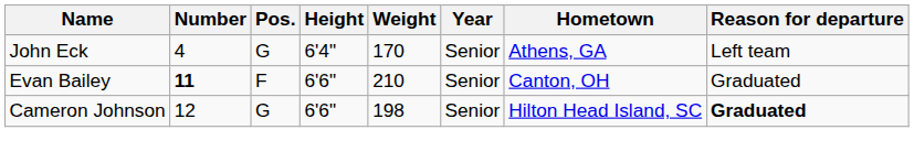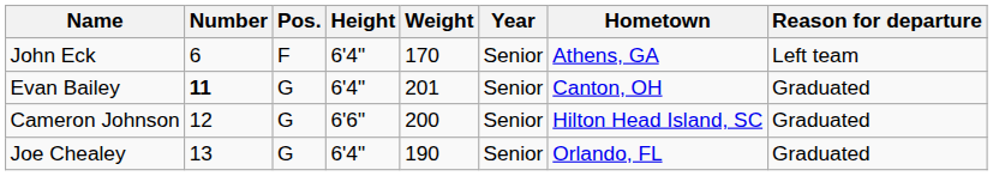 <table class="wikitable sortable" border="1">
 <tr>
 <th>Name</th>
 <th>Number</th>
 <th>Pos.</th>
 <th>Height</th>
 <th>Weight</th>
 <th>Year</th>
 <th>Hometown</th>
 <th class="unsortable">Reason for departure</th>
 </tr>
 <tr>
 <td>John Eck</td>
-<td>4</td>
-<td>G</td>
+<td>6</td>
+<td>F</td>
 <td>6'4"</td>
 <td>170</td>
 <td>Senior</td>
 <td><a href='#'>Athens, GA</a></td>
 <td>Left team</td>
 </tr>
 <tr>
 <td>Evan Bailey</td>
 <td><strong>11</strong></td>
-<td>F</td>
-<td>6'6"</td>
-<td>210</td>
+<td>G</td>
+<td>6'4"</td>
+<td>201</td>
 <td>Senior</td>
 <td><a href='#'>Canton, OH</a></td>
 <td>Graduated</td>
 </tr>
 <tr>
 <td>Cameron Johnson</td>
 <td>12</td>
 <td>G</td>
 <td>6'6"</td>
-<td>198</td>
+<td>200</td>
 <td>Senior</td>
 <td><a href='#'>Hilton Head Island, SC</a></td>
-<td><strong>Graduated</strong></td>
+<td>Graduated</td>
+</tr>
+<tr>
+<td>Joe Chealey</td>
+<td>13</td>
+<td>G</td>
+<td>6'4"</td>
+<td>190</td>
+<td>Senior</td>
+<td><a href='#'>Orlando, FL</a></td>
+<td>Graduated</td>
 </tr>
 </table>
